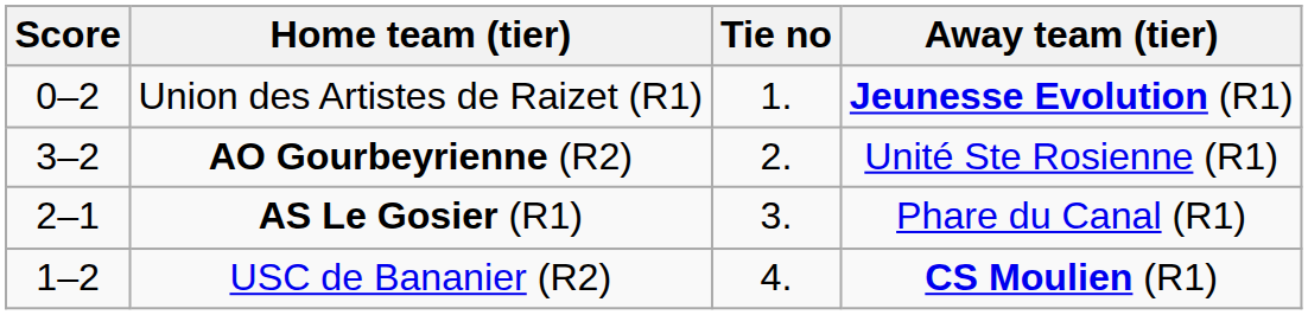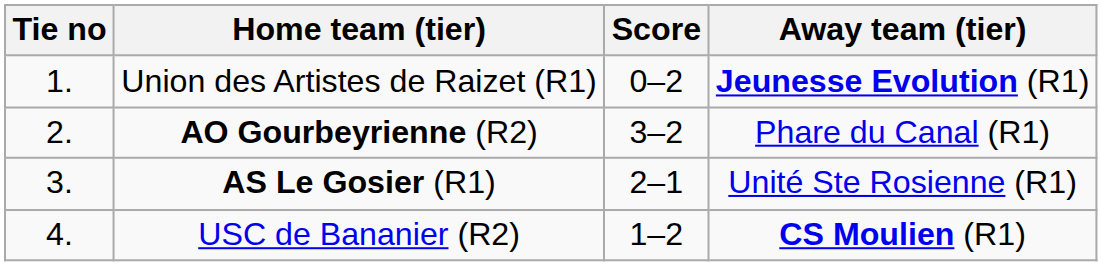 <table class="wikitable" style="text-align: center">
 <tr>
+<th>Tie no</th>
+<th>Home team (tier)</th>
 <th>Score</th>
-<th>Home team (tier)</th>
-<th>Tie no</th>
 <th>Away team (tier)</th>
 </tr>
 <tr>
+<td>1.</td>
+<td> Union des Artistes de Raizet (R1)</td>
 <td>0–2</td>
-<td> Union des Artistes de Raizet (R1)</td>
-<td>1.</td>
 <td><strong><a href='#'>Jeunesse Evolution</a></strong> (R1) </td>
 </tr>
 <tr>
+<td>2.</td>
+<td> <strong>AO Gourbeyrienne</strong> (R2)</td>
 <td>3–2</td>
-<td> <strong>AO Gourbeyrienne</strong> (R2)</td>
-<td>2.</td>
+<td><a href='#'>Phare du Canal</a> (R1) </td>
+</tr>
+<tr>
+<td>3.</td>
+<td> <strong>AS Le Gosier</strong> (R1)</td>
+<td>2–1 </td>
 <td><a href='#'>Unité Ste Rosienne</a> (R1) </td>
 </tr>
 <tr>
-<td>2–1 </td>
-<td> <strong>AS Le Gosier</strong> (R1)</td>
-<td>3.</td>
-<td><a href='#'>Phare du Canal</a> (R1) </td>
-</tr>
-<tr>
+<td>4.</td>
+<td> <a href='#'>USC de Bananier</a> (R2)</td>
 <td>1–2</td>
-<td> <a href='#'>USC de Bananier</a> (R2)</td>
-<td>4.</td>
 <td><strong><a href='#'>CS Moulien</a></strong> (R1) </td>
 </tr>
 </table>
